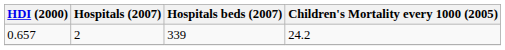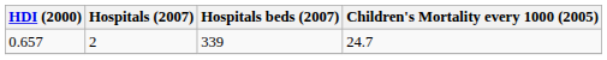 <table class="wikitable" border="1">
 <tr>
 <th><a href='#'>HDI</a> (2000)</th>
 <th>Hospitals (2007)</th>
 <th>Hospitals beds (2007)</th>
 <th>Children's Mortality every 1000 (2005)</th>
 </tr>
 <tr>
 <td>0.657</td>
 <td>2</td>
 <td>339</td>
-<td>24.2</td>
+<td>24.7</td>
 </tr>
 <tr>
 </tr>
 </table>
